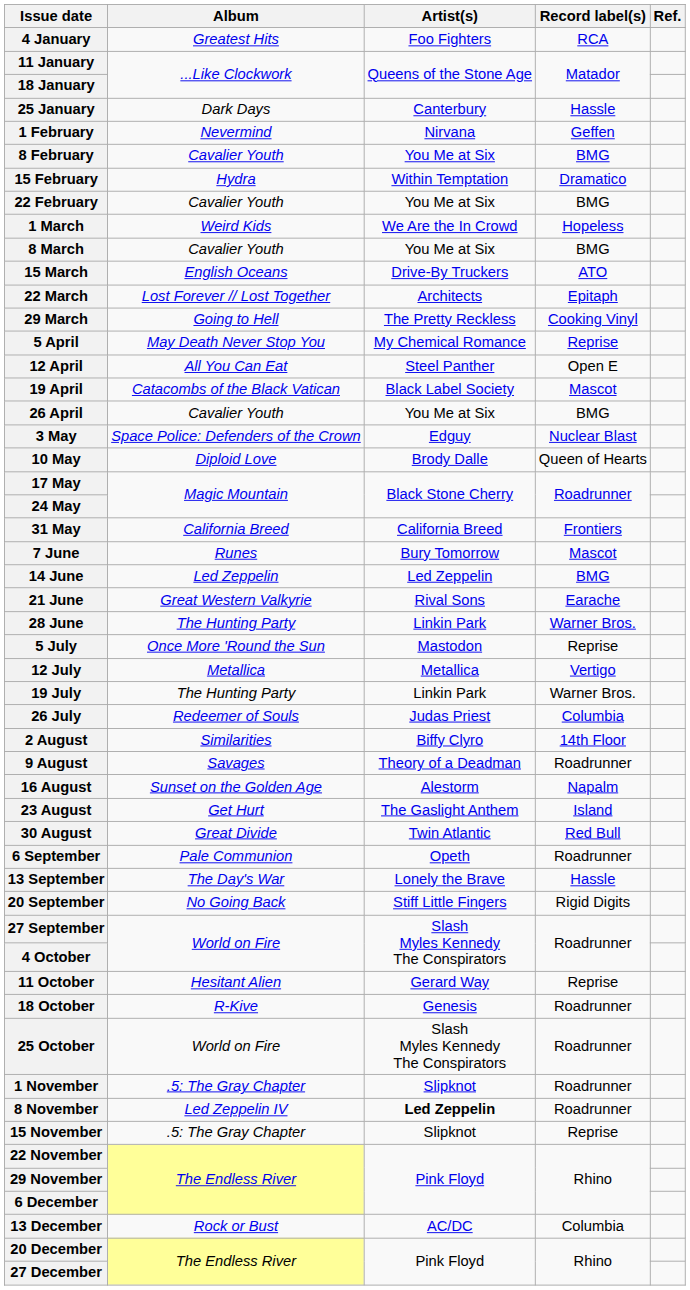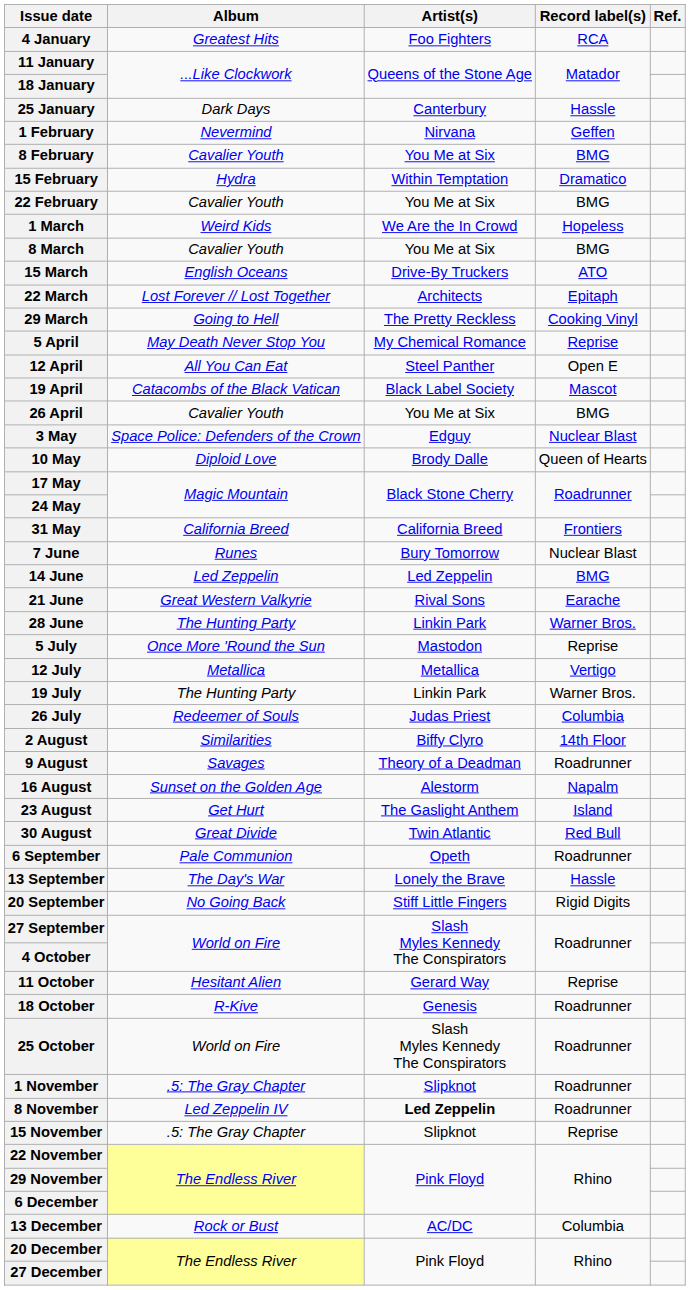 <table class="wikitable plainrowheaders" style="text-align:center">
 <tr>
 <th scope="col">Issue date</th>
 <th scope="col">Album</th>
 <th scope="col">Artist(s)</th>
 <th scope="col">Record label(s)</th>
 <th scope="col">Ref.</th>
 </tr>
 <tr>
 <th scope="row">4 January</th>
 <td><em><a href='#'>Greatest Hits</a></em></td>
 <td><a href='#'>Foo Fighters</a></td>
 <td><a href='#'>RCA</a></td>
 <td></td>
 </tr>
 <tr>
 <th scope="row">11 January</th>
 <td rowspan="2"><em><a href='#'>...Like Clockwork</a></em></td>
 <td rowspan="2"><a href='#'>Queens of the Stone Age</a></td>
 <td rowspan="2"><a href='#'>Matador</a></td>
 <td></td>
 </tr>
 <tr>
 <th scope="row">18 January</th>
 <td></td>
 </tr>
 <tr>
 <th scope="row">25 January</th>
 <td><em>Dark Days</em></td>
 <td><a href='#'>Canterbury</a></td>
 <td><a href='#'>Hassle</a></td>
 <td></td>
 </tr>
 <tr>
 <th scope="row">1 February</th>
 <td><em><a href='#'>Nevermind</a></em></td>
 <td><a href='#'>Nirvana</a></td>
 <td><a href='#'>Geffen</a></td>
 <td></td>
 </tr>
 <tr>
 <th scope="row">8 February</th>
 <td><em><a href='#'>Cavalier Youth</a></em></td>
 <td><a href='#'>You Me at Six</a></td>
 <td><a href='#'>BMG</a></td>
 <td></td>
 </tr>
 <tr>
 <th scope="row">15 February</th>
 <td><em><a href='#'>Hydra</a></em></td>
 <td><a href='#'>Within Temptation</a></td>
 <td><a href='#'>Dramatico</a></td>
 <td></td>
 </tr>
 <tr>
 <th scope="row">22 February</th>
 <td><em>Cavalier Youth</em></td>
 <td>You Me at Six</td>
 <td>BMG</td>
 <td></td>
 </tr>
 <tr>
 <th scope="row">1 March</th>
 <td><em><a href='#'>Weird Kids</a></em></td>
 <td><a href='#'>We Are the In Crowd</a></td>
 <td><a href='#'>Hopeless</a></td>
 <td></td>
 </tr>
 <tr>
 <th scope="row">8 March</th>
 <td><em>Cavalier Youth</em></td>
 <td>You Me at Six</td>
 <td>BMG</td>
 <td></td>
 </tr>
 <tr>
 <th scope="row">15 March</th>
 <td><em><a href='#'>English Oceans</a></em></td>
 <td><a href='#'>Drive-By Truckers</a></td>
 <td><a href='#'>ATO</a></td>
 <td></td>
 </tr>
 <tr>
 <th scope="row">22 March</th>
 <td><em><a href='#'>Lost Forever // Lost Together</a></em></td>
 <td><a href='#'>Architects</a></td>
 <td><a href='#'>Epitaph</a></td>
 <td></td>
 </tr>
 <tr>
 <th scope="row">29 March</th>
 <td><em><a href='#'>Going to Hell</a></em></td>
 <td><a href='#'>The Pretty Reckless</a></td>
 <td><a href='#'>Cooking Vinyl</a></td>
 <td></td>
 </tr>
 <tr>
 <th scope="row">5 April</th>
 <td><em><a href='#'>May Death Never Stop You</a></em></td>
 <td><a href='#'>My Chemical Romance</a></td>
 <td><a href='#'>Reprise</a></td>
 <td></td>
 </tr>
 <tr>
 <th scope="row">12 April</th>
 <td><em><a href='#'>All You Can Eat</a></em></td>
 <td><a href='#'>Steel Panther</a></td>
 <td>Open E</td>
 <td></td>
 </tr>
 <tr>
 <th scope="row">19 April</th>
 <td><em><a href='#'>Catacombs of the Black Vatican</a></em></td>
 <td><a href='#'>Black Label Society</a></td>
 <td><a href='#'>Mascot</a></td>
 <td></td>
 </tr>
 <tr>
 <th scope="row">26 April</th>
 <td><em>Cavalier Youth</em></td>
 <td>You Me at Six</td>
 <td>BMG</td>
 <td></td>
 </tr>
 <tr>
 <th scope="row">3 May</th>
 <td><em><a href='#'>Space Police: Defenders of the Crown</a></em></td>
 <td><a href='#'>Edguy</a></td>
 <td><a href='#'>Nuclear Blast</a></td>
 <td></td>
 </tr>
 <tr>
 <th scope="row">10 May</th>
 <td><em><a href='#'>Diploid Love</a></em></td>
 <td><a href='#'>Brody Dalle</a></td>
 <td>Queen of Hearts</td>
 <td></td>
 </tr>
 <tr>
 <th scope="row">17 May</th>
 <td rowspan="2"><em><a href='#'>Magic Mountain</a></em></td>
 <td rowspan="2"><a href='#'>Black Stone Cherry</a></td>
 <td rowspan="2"><a href='#'>Roadrunner</a></td>
 <td></td>
 </tr>
 <tr>
 <th scope="row">24 May</th>
 <td></td>
 </tr>
 <tr>
 <th scope="row">31 May</th>
 <td><em><a href='#'>California Breed</a></em></td>
 <td><a href='#'>California Breed</a></td>
 <td><a href='#'>Frontiers</a></td>
 <td></td>
 </tr>
 <tr>
 <th scope="row">7 June</th>
 <td><em><a href='#'>Runes</a></em></td>
 <td><a href='#'>Bury Tomorrow</a></td>
-<td><a href='#'>Mascot</a></td>
+<td>Nuclear Blast</td>
 <td></td>
 </tr>
 <tr>
 <th scope="row">14 June</th>
 <td><em><a href='#'>Led Zeppelin</a></em></td>
 <td><a href='#'>Led Zeppelin</a></td>
 <td><a href='#'>BMG</a></td>
 <td></td>
 </tr>
 <tr>
 <th scope="row">21 June</th>
 <td><em><a href='#'>Great Western Valkyrie</a></em></td>
 <td><a href='#'>Rival Sons</a></td>
 <td><a href='#'>Earache</a></td>
 <td></td>
 </tr>
 <tr>
 <th scope="row">28 June</th>
 <td><em><a href='#'>The Hunting Party</a></em></td>
 <td><a href='#'>Linkin Park</a></td>
 <td><a href='#'>Warner Bros.</a></td>
 <td></td>
 </tr>
 <tr>
 <th scope="row">5 July</th>
 <td><em><a href='#'>Once More 'Round the Sun</a></em></td>
 <td><a href='#'>Mastodon</a></td>
 <td>Reprise</td>
 <td></td>
 </tr>
 <tr>
 <th scope="row">12 July</th>
 <td><em><a href='#'>Metallica</a></em></td>
 <td><a href='#'>Metallica</a></td>
 <td><a href='#'>Vertigo</a></td>
 <td></td>
 </tr>
 <tr>
 <th scope="row">19 July</th>
 <td><em>The Hunting Party</em></td>
 <td>Linkin Park</td>
 <td>Warner Bros.</td>
 <td></td>
 </tr>
 <tr>
 <th scope="row">26 July</th>
 <td><em><a href='#'>Redeemer of Souls</a></em></td>
 <td><a href='#'>Judas Priest</a></td>
 <td><a href='#'>Columbia</a></td>
 <td></td>
 </tr>
 <tr>
 <th scope="row">2 August</th>
 <td><em><a href='#'>Similarities</a></em></td>
 <td><a href='#'>Biffy Clyro</a></td>
 <td><a href='#'>14th Floor</a></td>
 <td></td>
 </tr>
 <tr>
 <th scope="row">9 August</th>
 <td><em><a href='#'>Savages</a></em></td>
 <td><a href='#'>Theory of a Deadman</a></td>
 <td>Roadrunner</td>
 <td></td>
 </tr>
 <tr>
 <th scope="row">16 August</th>
 <td><em><a href='#'>Sunset on the Golden Age</a></em></td>
 <td><a href='#'>Alestorm</a></td>
 <td><a href='#'>Napalm</a></td>
 <td></td>
 </tr>
 <tr>
 <th scope="row">23 August</th>
 <td><em><a href='#'>Get Hurt</a></em></td>
 <td><a href='#'>The Gaslight Anthem</a></td>
 <td><a href='#'>Island</a></td>
 <td></td>
 </tr>
 <tr>
 <th scope="row">30 August</th>
 <td><em><a href='#'>Great Divide</a></em></td>
 <td><a href='#'>Twin Atlantic</a></td>
 <td><a href='#'>Red Bull</a></td>
 <td></td>
 </tr>
 <tr>
 <th scope="row">6 September</th>
 <td><em><a href='#'>Pale Communion</a></em></td>
 <td><a href='#'>Opeth</a></td>
 <td>Roadrunner</td>
 <td></td>
 </tr>
 <tr>
 <th scope="row">13 September</th>
 <td><em><a href='#'>The Day's War</a></em></td>
 <td><a href='#'>Lonely the Brave</a></td>
 <td><a href='#'>Hassle</a></td>
 <td></td>
 </tr>
 <tr>
 <th scope="row">20 September</th>
 <td><em><a href='#'>No Going Back</a></em></td>
 <td><a href='#'>Stiff Little Fingers</a></td>
 <td>Rigid Digits</td>
 <td></td>
 </tr>
 <tr>
 <th scope="row">27 September</th>
 <td rowspan="2"><em><a href='#'>World on Fire</a></em></td>
 <td rowspan="2"><a href='#'>Slash</a><br><a href='#'>Myles Kennedy</a><br>The Conspirators</td>
 <td rowspan="2">Roadrunner</td>
 <td></td>
 </tr>
 <tr>
 <th scope="row">4 October</th>
 <td></td>
 </tr>
 <tr>
 <th scope="row">11 October</th>
 <td><em><a href='#'>Hesitant Alien</a></em></td>
 <td><a href='#'>Gerard Way</a></td>
 <td>Reprise</td>
 <td></td>
 </tr>
 <tr>
 <th scope="row">18 October</th>
 <td><em><a href='#'>R-Kive</a></em></td>
 <td><a href='#'>Genesis</a></td>
 <td>Roadrunner</td>
 <td></td>
 </tr>
 <tr>
 <th scope="row">25 October</th>
 <td><em>World on Fire</em></td>
 <td>Slash<br>Myles Kennedy<br>The Conspirators</td>
 <td>Roadrunner</td>
 <td></td>
 </tr>
 <tr>
 <th scope="row">1 November</th>
 <td><em><a href='#'>.5: The Gray Chapter</a></em></td>
 <td><a href='#'>Slipknot</a></td>
 <td>Roadrunner</td>
 <td></td>
 </tr>
 <tr>
 <th scope="row">8 November</th>
 <td><em><a href='#'>Led Zeppelin IV</a></em></td>
 <td><strong>Led Zeppelin</strong></td>
 <td>Roadrunner</td>
 <td></td>
 </tr>
 <tr>
 <th scope="row">15 November</th>
 <td><em>.5: The Gray Chapter</em></td>
 <td>Slipknot</td>
 <td>Reprise</td>
 <td></td>
 </tr>
 <tr>
 <th scope="row">22 November</th>
 <td rowspan="3" style="background-color:#FFFF99"><em><a href='#'>The Endless River</a></em> </td>
 <td rowspan="3"><a href='#'>Pink Floyd</a></td>
 <td rowspan="3">Rhino</td>
 <td></td>
 </tr>
 <tr>
 <th scope="row">29 November</th>
 <td></td>
 </tr>
 <tr>
 <th scope="row">6 December</th>
 <td></td>
 </tr>
 <tr>
 <th scope="row">13 December</th>
 <td><em><a href='#'>Rock or Bust</a></em></td>
 <td><a href='#'>AC/DC</a></td>
 <td>Columbia</td>
 <td></td>
 </tr>
 <tr>
 <th scope="row">20 December</th>
 <td rowspan="2" style="background-color:#FFFF99"><em>The Endless River</em> </td>
 <td rowspan="2">Pink Floyd</td>
 <td rowspan="2">Rhino</td>
 <td></td>
 </tr>
 <tr>
 <th scope="row">27 December</th>
 <td></td>
 </tr>
 </table>
